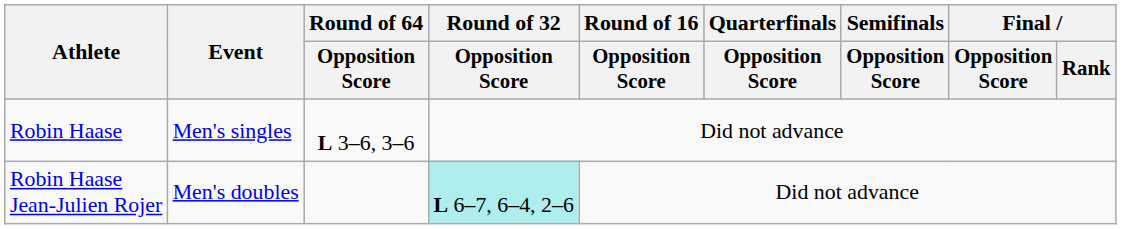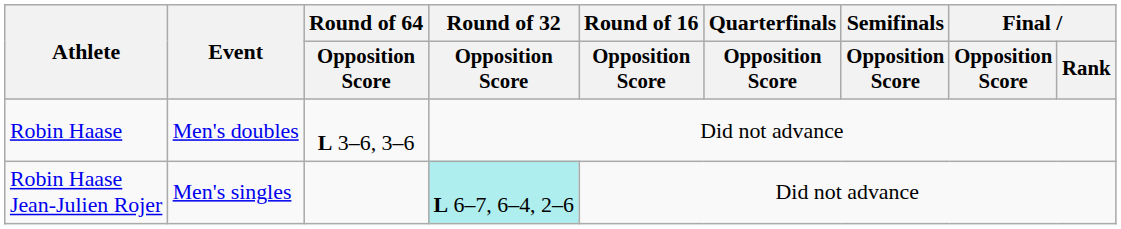 <table class=wikitable style="font-size:90%">
 <tr>
 <th rowspan="2">Athlete</th>
 <th rowspan="2">Event</th>
 <th>Round of 64</th>
 <th>Round of 32</th>
 <th>Round of 16</th>
 <th>Quarterfinals</th>
 <th>Semifinals</th>
 <th colspan=2>Final / </th>
 </tr>
 <tr style="font-size:95%">
 <th>Opposition<br>Score</th>
 <th>Opposition<br>Score</th>
 <th>Opposition<br>Score</th>
 <th>Opposition<br>Score</th>
 <th>Opposition<br>Score</th>
 <th>Opposition<br>Score</th>
 <th>Rank</th>
 </tr>
 <tr align=center>
 <td align=left><a href='#'>Robin Haase</a></td>
-<td align=left><a href='#'>Men's singles</a></td>
+<td align=left><a href='#'>Men's doubles</a></td>
 <td><br><strong>L</strong> 3–6, 3–6</td>
 <td colspan=6>Did not advance</td>
 </tr>
 <tr align=center>
 <td align=left><a href='#'>Robin Haase</a><br><a href='#'>Jean-Julien Rojer</a></td>
-<td align=left><a href='#'>Men's doubles</a></td>
+<td align=left><a href='#'>Men's singles</a></td>
 <td></td>
 <td style="background: paleturquoise;"><br><strong>L</strong> 6–7, 6–4, 2–6</td>
 <td colspan=5>Did not advance</td>
 </tr>
 </table>
